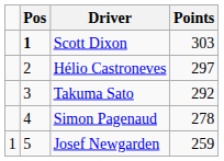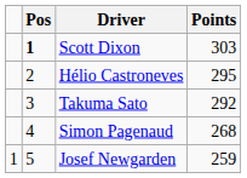 <table class="wikitable" style="font-size: 95%;">
 <tr>
 <td></td>
 <th>Pos</th>
 <th>Driver</th>
 <th>Points</th>
 </tr>
 <tr>
 <td align="left"></td>
 <td><strong>1</strong></td>
 <td> <a href='#'>Scott Dixon</a></td>
 <td align="right">303</td>
 </tr>
 <tr>
 <td align="left"></td>
 <td>2</td>
 <td> <a href='#'>Hélio Castroneves</a></td>
-<td align="right">297</td>
+<td align="right">295</td>
 </tr>
 <tr>
 <td align="left"></td>
 <td>3</td>
 <td> <a href='#'>Takuma Sato</a></td>
 <td align="right">292</td>
 </tr>
 <tr>
 <td align="left"></td>
 <td>4</td>
 <td> <a href='#'>Simon Pagenaud</a></td>
-<td align="right">278</td>
+<td align="right">268</td>
 </tr>
 <tr>
 <td align="left"> 1</td>
 <td>5</td>
 <td> <a href='#'>Josef Newgarden</a></td>
 <td align="right">259</td>
 </tr>
 </table>
